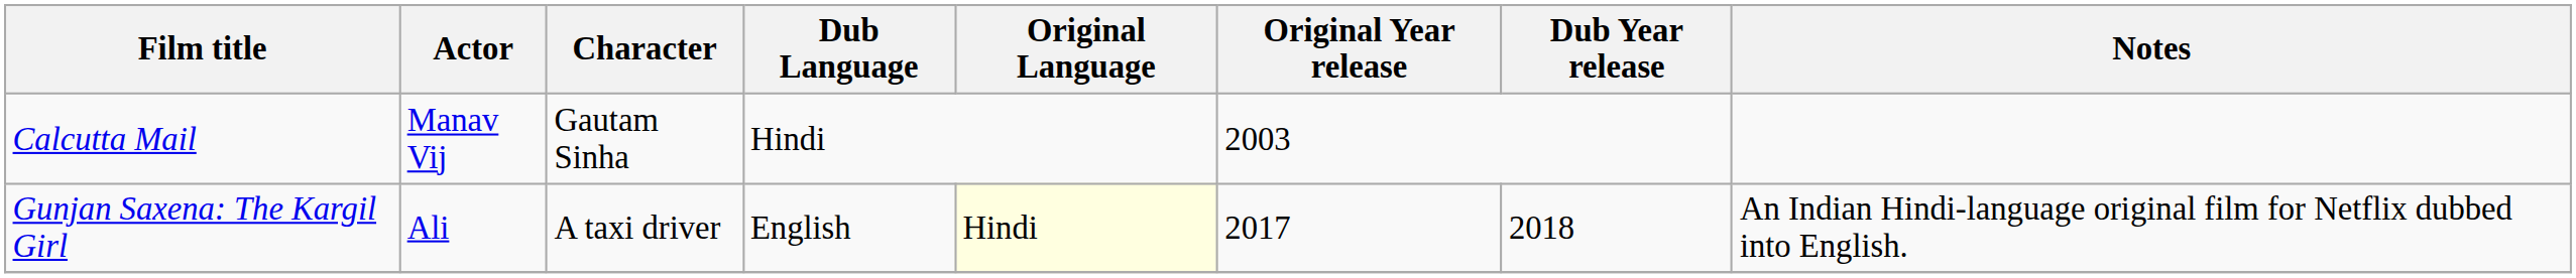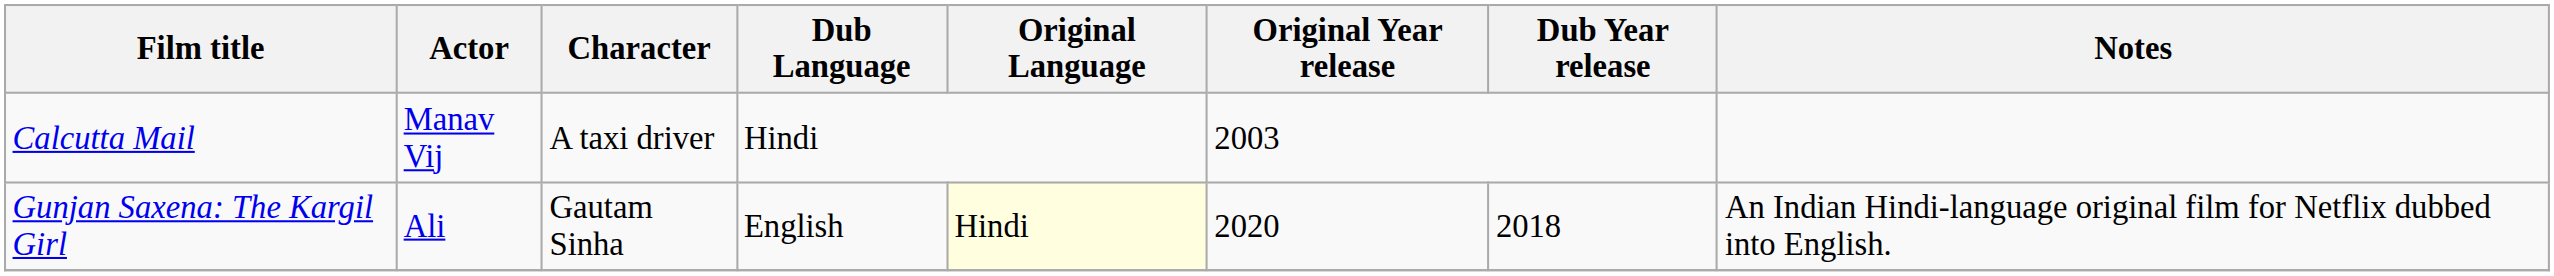 <table class="wikitable sortable">
 <tr>
 <th>Film title</th>
 <th>Actor</th>
 <th>Character</th>
 <th>Dub Language</th>
 <th>Original Language</th>
 <th>Original Year release</th>
 <th>Dub Year release</th>
 <th>Notes</th>
 </tr>
 <tr>
 <td><em><a href='#'>Calcutta Mail</a></em></td>
 <td><a href='#'>Manav Vij</a></td>
-<td>Gautam Sinha</td>
+<td>A taxi driver</td>
 <td colspan="2">Hindi</td>
 <td colspan="2">2003</td>
 <td></td>
 </tr>
 <tr>
 <td><em><a href='#'>Gunjan Saxena: The Kargil Girl</a></em></td>
 <td><a href='#'>Ali</a></td>
-<td>A taxi driver</td>
+<td>Gautam Sinha</td>
 <td>English</td>
 <td style="background: lightyellow;">Hindi</td>
-<td>2017</td>
+<td>2020</td>
 <td>2018</td>
 <td>An Indian Hindi-language original film for Netflix dubbed into English.</td>
 </tr>
 <tr>
 </tr>
 </table>
